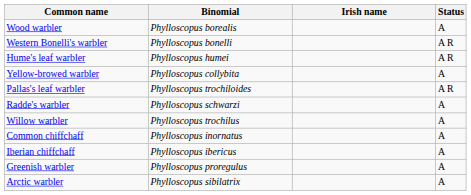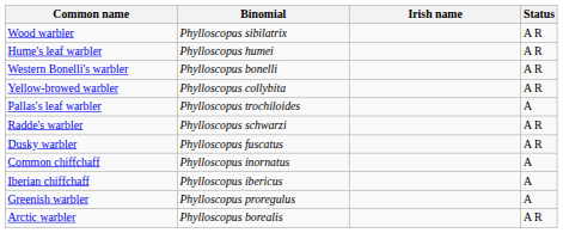 <table width=60% class="wikitable">
 <tr>
 <th width=32%>Common name</th>
 <th width=32%>Binomial</th>
 <th width=32%>Irish name</th>
 <th width=4%>Status</th>
 </tr>
 <tr>
 <td><a href='#'>Wood warbler</a></td>
-<td><em>Phylloscopus borealis</em></td>
-<td></td>
-<td>A</td>
-</tr>
-<tr>
-<td><a href='#'>Western Bonelli's warbler</a></td>
-<td><em>Phylloscopus bonelli</em></td>
+<td><em>Phylloscopus sibilatrix</em></td>
 <td></td>
 <td>A R</td>
 </tr>
 <tr>
 <td><a href='#'>Hume's leaf warbler</a></td>
 <td><em>Phylloscopus humei</em></td>
 <td></td>
 <td>A R</td>
 </tr>
 <tr>
+<td><a href='#'>Western Bonelli's warbler</a></td>
+<td><em>Phylloscopus bonelli</em></td>
+<td></td>
+<td>A R</td>
+</tr>
+<tr>
 <td><a href='#'>Yellow-browed warbler</a></td>
 <td><em>Phylloscopus collybita</em></td>
 <td></td>
-<td>A</td>
+<td>A R</td>
 </tr>
 <tr>
 <td><a href='#'>Pallas's leaf warbler</a></td>
 <td><em>Phylloscopus trochiloides</em></td>
 <td></td>
-<td>A R</td>
+<td>A</td>
 </tr>
 <tr>
 <td><a href='#'>Radde's warbler</a></td>
 <td><em>Phylloscopus schwarzi</em></td>
 <td></td>
-<td>A</td>
+<td>A R</td>
 </tr>
 <tr>
-<td><a href='#'>Willow warbler</a></td>
-<td><em>Phylloscopus trochilus</em></td>
+<td><a href='#'>Dusky warbler</a></td>
+<td><em>Phylloscopus fuscatus</em></td>
 <td></td>
-<td>A</td>
+<td>A R</td>
 </tr>
 <tr>
 <td><a href='#'>Common chiffchaff</a></td>
 <td><em>Phylloscopus inornatus</em></td>
 <td></td>
 <td>A</td>
 </tr>
 <tr>
 <td><a href='#'>Iberian chiffchaff</a></td>
 <td><em>Phylloscopus ibericus</em></td>
 <td></td>
 <td>A</td>
 </tr>
 <tr>
 <td><a href='#'>Greenish warbler</a></td>
 <td><em>Phylloscopus proregulus</em></td>
 <td></td>
 <td>A</td>
 </tr>
 <tr>
 <td><a href='#'>Arctic warbler</a></td>
-<td><em>Phylloscopus sibilatrix</em></td>
+<td><em>Phylloscopus borealis</em></td>
 <td></td>
-<td>A</td>
+<td>A R</td>
 </tr>
 </table>
